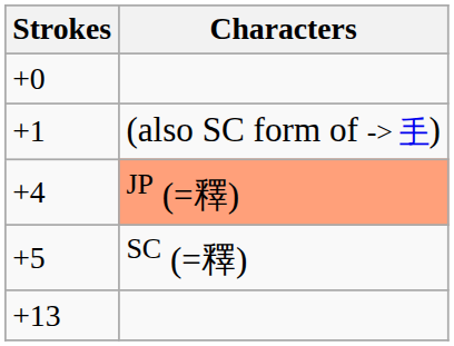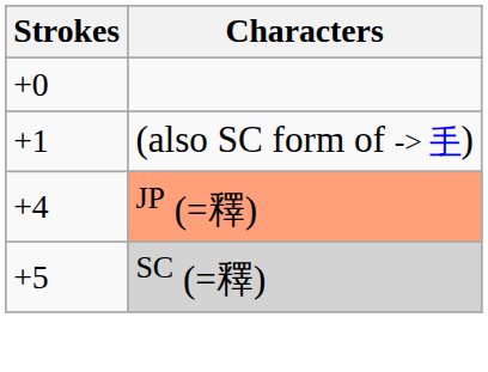 <table class="wikitable">
 <tr>
 <th>Strokes</th>
 <th>Characters</th>
 </tr>
 <tr>
 <td>+0</td>
 <td style="font-size: large;"></td>
 </tr>
 <tr>
 <td>+1</td>
 <td style="font-size: large;"> (also SC form of  <small>-> <a href='#'>手</a></small>)</td>
 </tr>
 <tr>
 <td>+4</td>
 <td style="background: lightsalmon; font-size: large;"><sup>JP</sup> (=釋)</td>
 </tr>
 <tr>
 <td>+5</td>
-<td style="font-size: large;"> <sup>SC</sup> (=釋)</td>
-</tr>
-<tr>
-<td>+13</td>
-<td style="font-size: large;"></td>
+<td style="background: lightgrey; font-size: large;"> <sup>SC</sup> (=釋)</td>
 </tr>
 </table>
